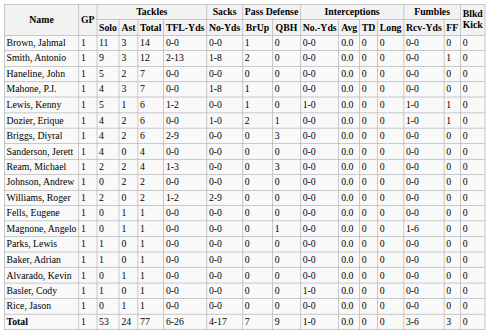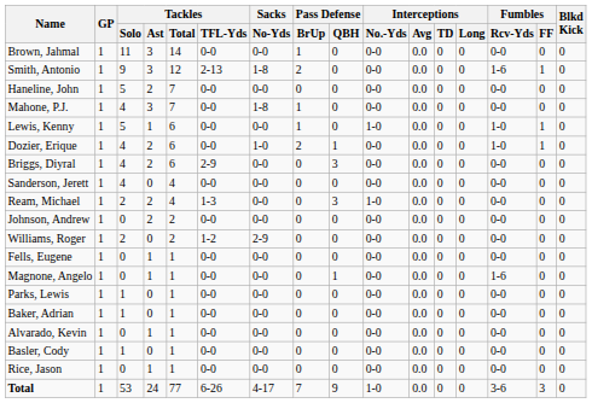 <table class="wikitable" style="white-space:nowrap;">
 <tr>
 <th rowspan="2">Name</th>
 <th rowspan="2">GP</th>
 <th colspan="4">Tackles</th>
 <th>Sacks</th>
 <th colspan="2">Pass Defense</th>
 <th colspan="4">Interceptions</th>
 <th colspan="2">Fumbles</th>
 <th rowspan="2">Blkd<br>Kick</th>
 </tr>
 <tr>
 <th>Solo</th>
 <th>Ast</th>
 <th>Total</th>
 <th>TFL-Yds</th>
 <th>No-Yds</th>
 <th>BrUp</th>
 <th>QBH</th>
 <th>No.-Yds</th>
 <th>Avg</th>
 <th>TD</th>
 <th>Long</th>
 <th>Rcv-Yds</th>
 <th>FF</th>
 </tr>
 <tr>
 <td>Brown, Jahmal</td>
 <td>1</td>
 <td>11</td>
 <td>3</td>
 <td>14</td>
 <td>0-0</td>
 <td>0-0</td>
 <td>1</td>
 <td>0</td>
 <td>0-0</td>
 <td>0.0</td>
 <td>0</td>
 <td>0</td>
 <td>0-0</td>
 <td>0</td>
 <td>0</td>
 </tr>
 <tr>
 <td>Smith, Antonio</td>
 <td>1</td>
 <td>9</td>
 <td>3</td>
 <td>12</td>
 <td>2-13</td>
 <td>1-8</td>
 <td>2</td>
 <td>0</td>
 <td>0-0</td>
 <td>0.0</td>
 <td>0</td>
 <td>0</td>
-<td>0-0</td>
+<td>1-6</td>
 <td>1</td>
 <td>0</td>
 </tr>
 <tr>
 <td>Haneline, John</td>
 <td>1</td>
 <td>5</td>
 <td>2</td>
 <td>7</td>
 <td>0-0</td>
 <td>0-0</td>
 <td>0</td>
 <td>0</td>
 <td>0-0</td>
 <td>0.0</td>
 <td>0</td>
 <td>0</td>
 <td>0-0</td>
 <td>0</td>
 <td>0</td>
 </tr>
 <tr>
 <td>Mahone, P.J.</td>
 <td>1</td>
 <td>4</td>
 <td>3</td>
 <td>7</td>
 <td>0-0</td>
 <td>1-8</td>
 <td>1</td>
 <td>0</td>
 <td>0-0</td>
 <td>0.0</td>
 <td>0</td>
 <td>0</td>
 <td>0-0</td>
 <td>0</td>
 <td>0</td>
 </tr>
 <tr>
 <td>Lewis, Kenny</td>
 <td>1</td>
 <td>5</td>
 <td>1</td>
 <td>6</td>
-<td>1-2</td>
+<td>0-0</td>
 <td>0-0</td>
 <td>1</td>
 <td>0</td>
 <td>1-0</td>
 <td>0.0</td>
 <td>0</td>
 <td>0</td>
 <td>1-0</td>
 <td>1</td>
 <td>0</td>
 </tr>
 <tr>
 <td>Dozier, Erique</td>
 <td>1</td>
 <td>4</td>
 <td>2</td>
 <td>6</td>
 <td>0-0</td>
 <td>1-0</td>
 <td>2</td>
 <td>1</td>
 <td>0-0</td>
 <td>0.0</td>
 <td>0</td>
 <td>0</td>
 <td>1-0</td>
 <td>1</td>
 <td>0</td>
 </tr>
 <tr>
 <td>Briggs, Diyral</td>
 <td>1</td>
 <td>4</td>
 <td>2</td>
 <td>6</td>
 <td>2-9</td>
 <td>0-0</td>
 <td>0</td>
 <td>3</td>
 <td>0-0</td>
 <td>0.0</td>
 <td>0</td>
 <td>0</td>
 <td>0-0</td>
 <td>0</td>
 <td>0</td>
 </tr>
 <tr>
 <td>Sanderson, Jerett</td>
 <td>1</td>
 <td>4</td>
 <td>0</td>
 <td>4</td>
 <td>0-0</td>
 <td>0-0</td>
 <td>0</td>
 <td>0</td>
 <td>0-0</td>
 <td>0.0</td>
 <td>0</td>
 <td>0</td>
 <td>0-0</td>
 <td>0</td>
 <td>0</td>
 </tr>
 <tr>
 <td>Ream, Michael</td>
 <td>1</td>
 <td>2</td>
 <td>2</td>
 <td>4</td>
 <td>1-3</td>
 <td>0-0</td>
 <td>0</td>
 <td>3</td>
-<td>0-0</td>
+<td>1-0</td>
 <td>0.0</td>
 <td>0</td>
 <td>0</td>
 <td>0-0</td>
 <td>0</td>
 <td>0</td>
 </tr>
 <tr>
 <td>Johnson, Andrew</td>
 <td>1</td>
 <td>0</td>
 <td>2</td>
 <td>2</td>
 <td>0-0</td>
 <td>0-0</td>
 <td>0</td>
 <td>0</td>
 <td>0-0</td>
 <td>0.0</td>
 <td>0</td>
 <td>0</td>
 <td>0-0</td>
 <td>0</td>
 <td>0</td>
 </tr>
 <tr>
 <td>Williams, Roger</td>
 <td>1</td>
 <td>2</td>
 <td>0</td>
 <td>2</td>
 <td>1-2</td>
 <td>2-9</td>
 <td>0</td>
 <td>0</td>
 <td>0-0</td>
 <td>0.0</td>
 <td>0</td>
 <td>0</td>
 <td>0-0</td>
 <td>0</td>
 <td>0</td>
 </tr>
 <tr>
 <td>Fells, Eugene</td>
 <td>1</td>
 <td>0</td>
 <td>1</td>
 <td>1</td>
 <td>0-0</td>
 <td>0-0</td>
 <td>0</td>
 <td>0</td>
 <td>0-0</td>
 <td>0.0</td>
 <td>0</td>
 <td>0</td>
 <td>0-0</td>
 <td>0</td>
 <td>0</td>
 </tr>
 <tr>
 <td>Magnone, Angelo</td>
 <td>1</td>
 <td>0</td>
 <td>1</td>
 <td>1</td>
 <td>0-0</td>
 <td>0-0</td>
 <td>0</td>
 <td>1</td>
 <td>0-0</td>
 <td>0.0</td>
 <td>0</td>
 <td>0</td>
 <td>1-6</td>
 <td>0</td>
 <td>0</td>
 </tr>
 <tr>
 <td>Parks, Lewis</td>
 <td>1</td>
 <td>1</td>
 <td>0</td>
 <td>1</td>
 <td>0-0</td>
 <td>0-0</td>
 <td>0</td>
 <td>0</td>
 <td>0-0</td>
 <td>0.0</td>
 <td>0</td>
 <td>0</td>
 <td>0-0</td>
 <td>0</td>
 <td>0</td>
 </tr>
 <tr>
 <td>Baker, Adrian</td>
 <td>1</td>
 <td>1</td>
 <td>0</td>
 <td>1</td>
 <td>0-0</td>
 <td>0-0</td>
 <td>0</td>
 <td>0</td>
 <td>0-0</td>
 <td>0.0</td>
 <td>0</td>
 <td>0</td>
 <td>0-0</td>
 <td>0</td>
 <td>0</td>
 </tr>
 <tr>
 <td>Alvarado, Kevin</td>
 <td>1</td>
 <td>0</td>
 <td>1</td>
 <td>1</td>
 <td>0-0</td>
 <td>0-0</td>
 <td>0</td>
 <td>0</td>
 <td>0-0</td>
 <td>0.0</td>
 <td>0</td>
 <td>0</td>
 <td>0-0</td>
 <td>0</td>
 <td>0</td>
 </tr>
 <tr>
 <td>Basler, Cody</td>
 <td>1</td>
 <td>1</td>
 <td>0</td>
 <td>1</td>
 <td>0-0</td>
 <td>0-0</td>
 <td>0</td>
 <td>0</td>
-<td>1-0</td>
+<td>0-0</td>
 <td>0.0</td>
 <td>0</td>
 <td>0</td>
 <td>0-0</td>
 <td>0</td>
 <td>0</td>
 </tr>
 <tr>
 <td>Rice, Jason</td>
 <td>1</td>
 <td>0</td>
 <td>1</td>
 <td>1</td>
 <td>0-0</td>
 <td>0-0</td>
 <td>0</td>
 <td>0</td>
 <td>0-0</td>
 <td>0.0</td>
 <td>0</td>
 <td>0</td>
 <td>0-0</td>
 <td>0</td>
 <td>0</td>
 </tr>
 <tr>
 <td><strong>Total</strong></td>
 <td>1</td>
 <td>53</td>
 <td>24</td>
 <td>77</td>
 <td>6-26</td>
 <td>4-17</td>
 <td>7</td>
 <td>9</td>
 <td>1-0</td>
 <td>0.0</td>
 <td>0</td>
 <td>0</td>
 <td>3-6</td>
 <td>3</td>
 <td>0</td>
 </tr>
 </table>
